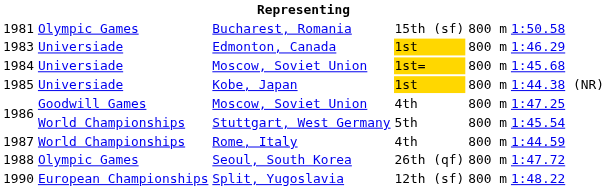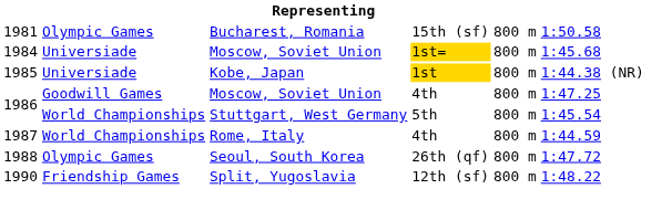 <table>
 <tr>
 <th colspan="6">Representing </th>
 </tr>
 <tr>
 <td>1981</td>
 <td><a href='#'>Olympic Games</a></td>
 <td><a href='#'>Bucharest, Romania</a></td>
 <td>15th (sf)</td>
 <td>800 m</td>
 <td><a href='#'>1:50.58</a></td>
-</tr>
-<tr>
-<td>1983</td>
-<td><a href='#'>Universiade</a></td>
-<td><a href='#'>Edmonton, Canada</a></td>
-<td bgcolor=gold>1st</td>
-<td>800 m</td>
-<td><a href='#'>1:46.29</a></td>
 </tr>
 <tr>
 <td>1984</td>
 <td><a href='#'>Universiade</a></td>
 <td><a href='#'>Moscow, Soviet Union</a></td>
 <td bgcolor=gold>1st=</td>
 <td>800 m</td>
 <td><a href='#'>1:45.68</a></td>
 </tr>
 <tr>
 <td>1985</td>
 <td><a href='#'>Universiade</a></td>
 <td><a href='#'>Kobe, Japan</a></td>
 <td bgcolor=gold>1st</td>
 <td>800 m</td>
 <td><a href='#'>1:44.38</a> (NR)</td>
 </tr>
 <tr>
 <td rowspan=2>1986</td>
 <td><a href='#'>Goodwill Games</a></td>
 <td><a href='#'>Moscow, Soviet Union</a></td>
 <td>4th</td>
 <td>800 m</td>
 <td><a href='#'>1:47.25</a></td>
 </tr>
 <tr>
 <td><a href='#'>World Championships</a></td>
 <td><a href='#'>Stuttgart, West Germany</a></td>
 <td>5th</td>
 <td>800 m</td>
 <td><a href='#'>1:45.54</a></td>
 </tr>
 <tr>
 <td>1987</td>
 <td><a href='#'>World Championships</a></td>
 <td><a href='#'>Rome, Italy</a></td>
 <td>4th</td>
 <td>800 m</td>
 <td><a href='#'>1:44.59</a></td>
 </tr>
 <tr>
 <td>1988</td>
 <td><a href='#'>Olympic Games</a></td>
 <td><a href='#'>Seoul, South Korea</a></td>
 <td>26th (qf)</td>
 <td>800 m</td>
 <td><a href='#'>1:47.72</a></td>
 </tr>
 <tr>
 <td>1990</td>
-<td><a href='#'>European Championships</a></td>
+<td><a href='#'>Friendship Games</a></td>
 <td><a href='#'>Split, Yugoslavia</a></td>
 <td>12th (sf)</td>
 <td>800 m</td>
 <td><a href='#'>1:48.22</a></td>
 </tr>
 </table>
